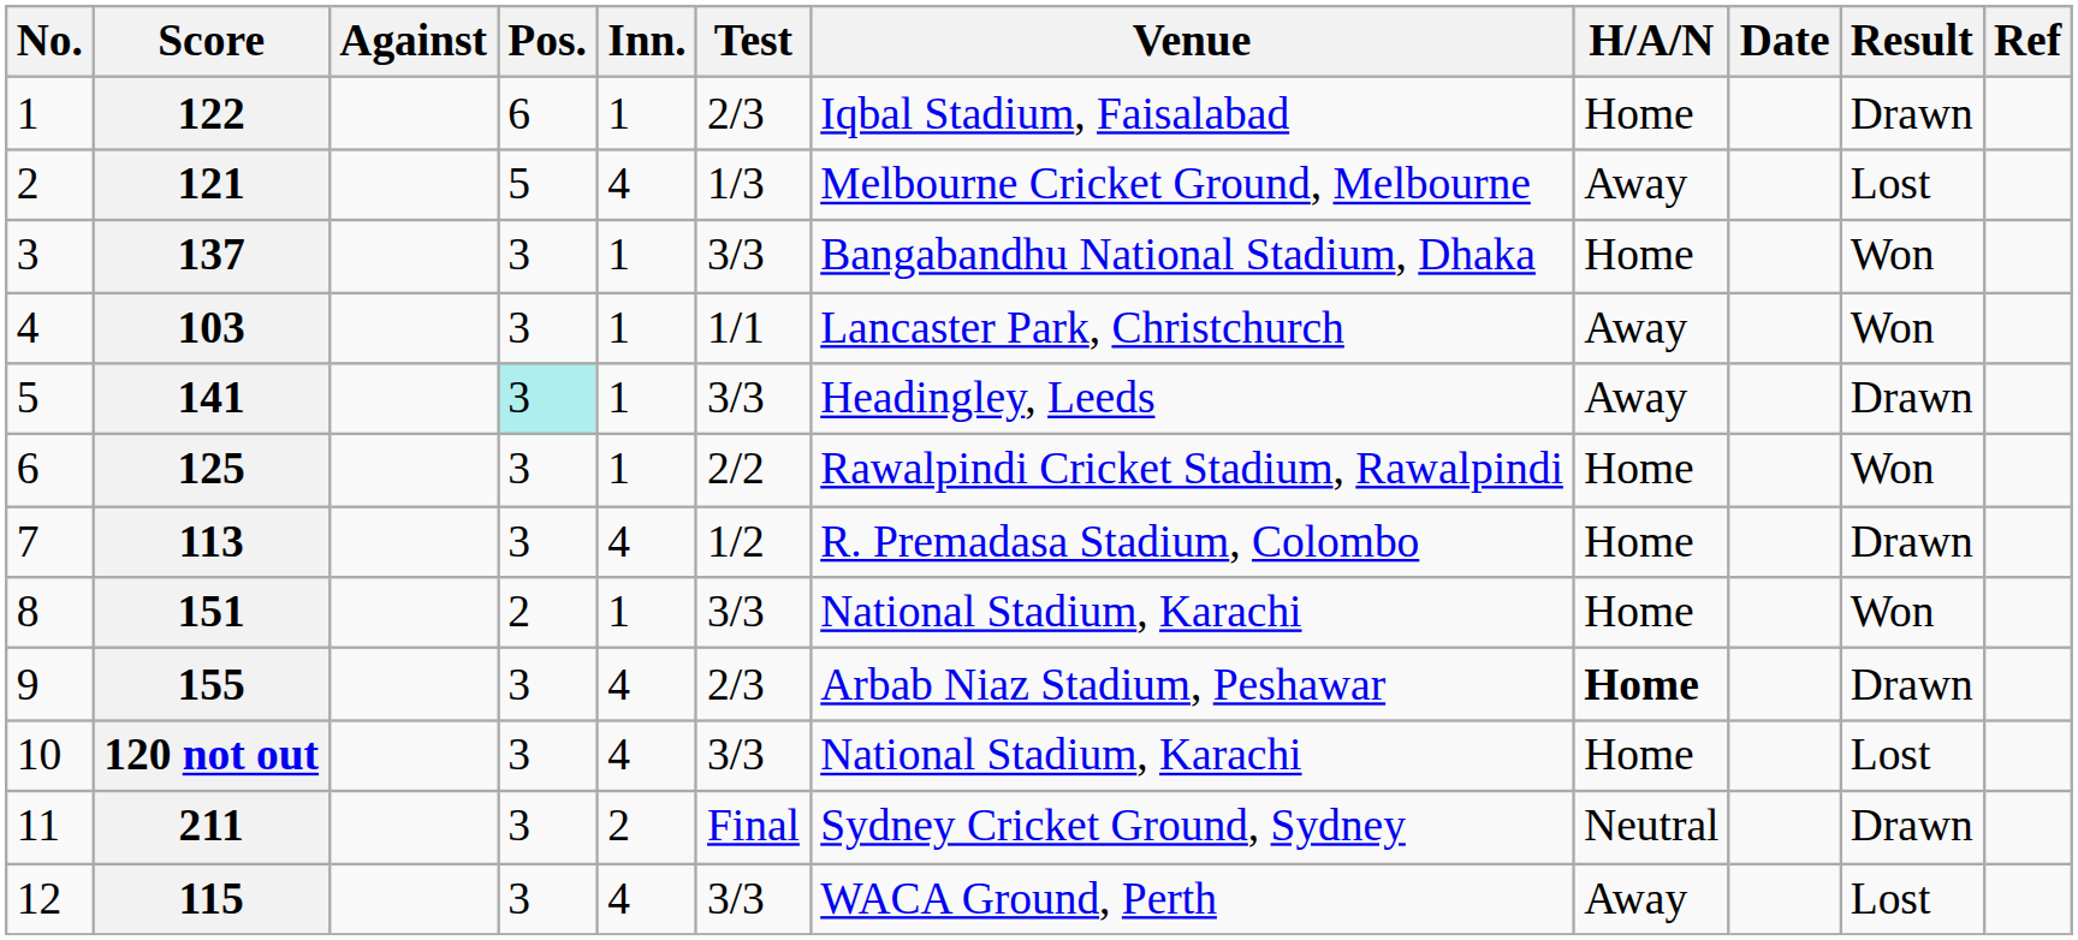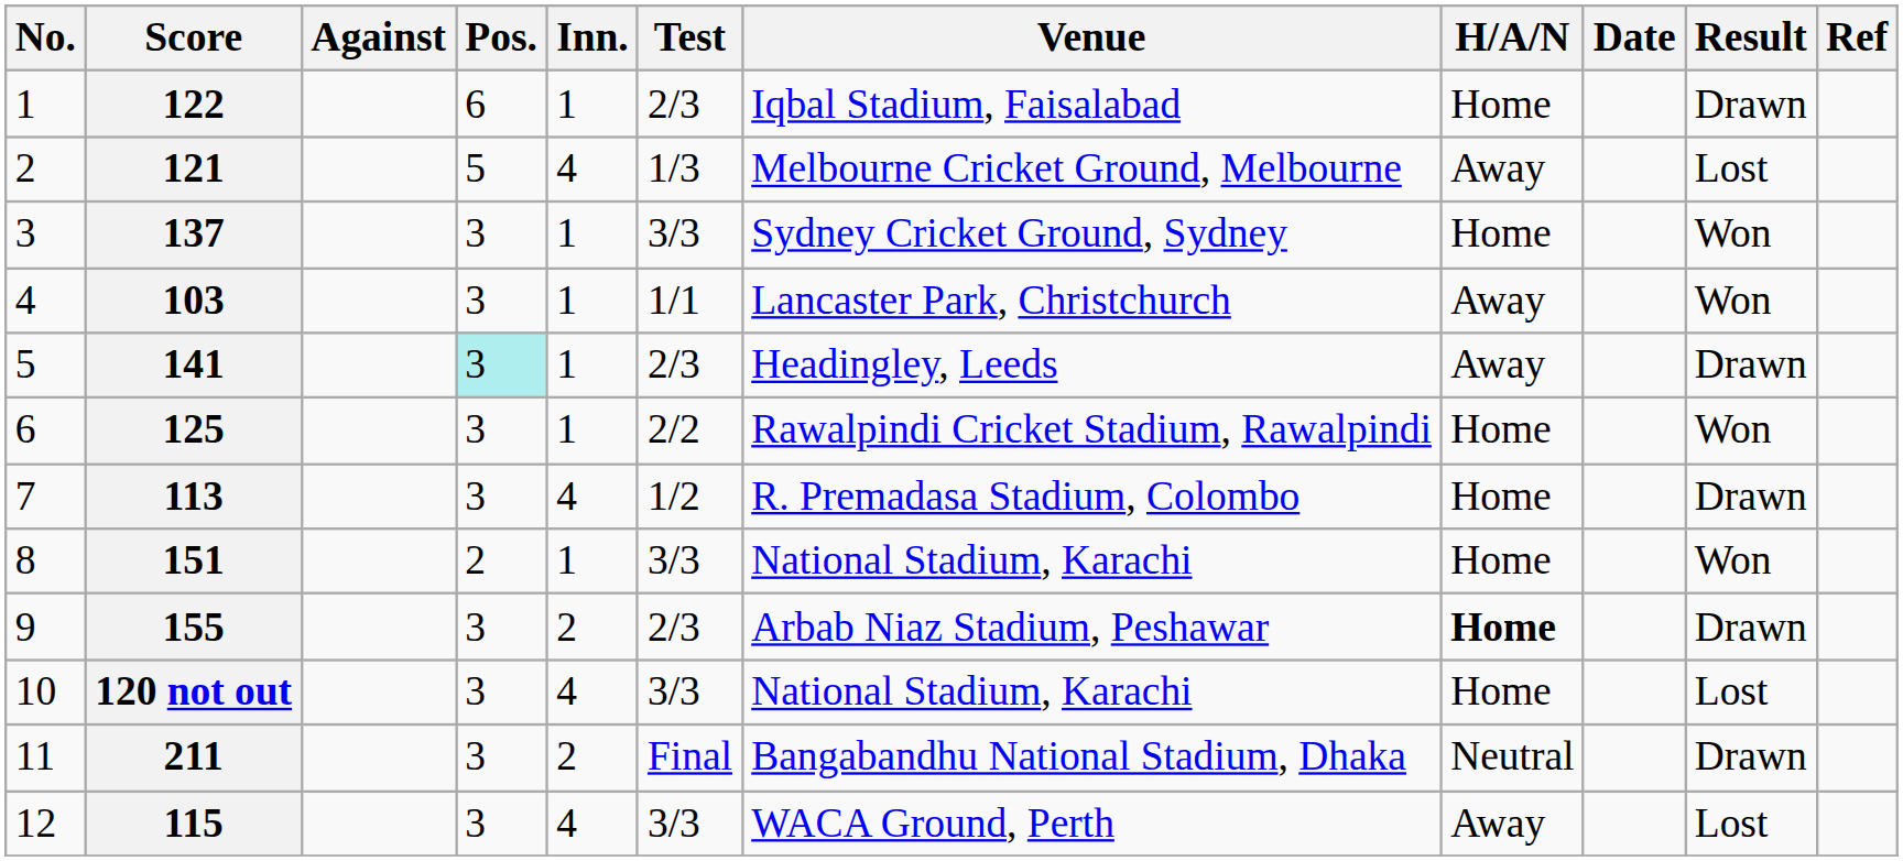 <table class="wikitable sortable">
 <tr>
 <th>No.</th>
 <th>Score</th>
 <th>Against</th>
 <th>Pos.</th>
 <th>Inn.</th>
 <th>Test</th>
 <th>Venue</th>
 <th>H/A/N</th>
 <th>Date</th>
 <th>Result</th>
 <th class="unsortable" scope="col">Ref</th>
 </tr>
 <tr>
 <td>1</td>
 <th scope="row"> 122</th>
 <td></td>
 <td>6</td>
 <td>1</td>
 <td>2/3</td>
 <td><a href='#'>Iqbal Stadium</a>, <a href='#'>Faisalabad</a></td>
 <td>Home</td>
 <td></td>
 <td>Drawn</td>
 <td></td>
 </tr>
 <tr>
 <td>2</td>
 <th scope="row"> 121</th>
 <td></td>
 <td>5</td>
 <td>4</td>
 <td>1/3</td>
 <td><a href='#'>Melbourne Cricket Ground</a>, <a href='#'>Melbourne</a></td>
 <td>Away</td>
 <td></td>
 <td>Lost</td>
 <td></td>
 </tr>
 <tr>
 <td>3</td>
 <th scope="row"> 137</th>
 <td></td>
 <td>3</td>
 <td>1</td>
 <td>3/3</td>
-<td><a href='#'>Bangabandhu National Stadium</a>, <a href='#'>Dhaka</a></td>
+<td><a href='#'>Sydney Cricket Ground</a>, <a href='#'>Sydney</a></td>
 <td>Home</td>
 <td></td>
 <td>Won</td>
 <td></td>
 </tr>
 <tr>
 <td>4</td>
 <th scope="row"> 103</th>
 <td></td>
 <td>3</td>
 <td>1</td>
 <td>1/1</td>
 <td><a href='#'>Lancaster Park</a>, <a href='#'>Christchurch</a></td>
 <td>Away</td>
 <td></td>
 <td>Won</td>
 <td></td>
 </tr>
 <tr>
 <td>5</td>
 <th scope="row"> 141</th>
 <td></td>
 <td style="background: paleturquoise;">3</td>
 <td>1</td>
-<td>3/3</td>
+<td>2/3</td>
 <td><a href='#'>Headingley</a>, <a href='#'>Leeds</a></td>
 <td>Away</td>
 <td></td>
 <td>Drawn</td>
 <td></td>
 </tr>
 <tr>
 <td>6</td>
 <th scope="row"> 125</th>
 <td></td>
 <td>3</td>
 <td>1</td>
 <td>2/2</td>
 <td><a href='#'>Rawalpindi Cricket Stadium</a>, <a href='#'>Rawalpindi</a></td>
 <td>Home</td>
 <td></td>
 <td>Won</td>
 <td></td>
 </tr>
 <tr>
 <td>7</td>
 <th scope="row"> 113</th>
 <td></td>
 <td>3</td>
 <td>4</td>
 <td>1/2</td>
 <td><a href='#'>R. Premadasa Stadium</a>, <a href='#'>Colombo</a></td>
 <td>Home</td>
 <td></td>
 <td>Drawn</td>
 <td></td>
 </tr>
 <tr>
 <td>8</td>
 <th scope="row"> 151</th>
 <td></td>
 <td>2</td>
 <td>1</td>
 <td>3/3</td>
 <td><a href='#'>National Stadium</a>, <a href='#'>Karachi</a></td>
 <td>Home</td>
 <td></td>
 <td>Won</td>
 <td></td>
 </tr>
 <tr>
 <td>9</td>
 <th scope="row"> 155</th>
 <td></td>
 <td>3</td>
-<td>4</td>
+<td>2</td>
 <td>2/3</td>
 <td><a href='#'>Arbab Niaz Stadium</a>, <a href='#'>Peshawar</a></td>
 <td><strong>Home</strong></td>
 <td></td>
 <td>Drawn</td>
 <td></td>
 </tr>
 <tr>
 <td>10</td>
 <th scope="row"> 120 <a href='#'>not out</a></th>
 <td></td>
 <td>3</td>
 <td>4</td>
 <td>3/3</td>
 <td><a href='#'>National Stadium</a>, <a href='#'>Karachi</a></td>
 <td>Home</td>
 <td></td>
 <td>Lost</td>
 <td></td>
 </tr>
 <tr>
 <td>11</td>
 <th scope="row"> 211</th>
 <td></td>
 <td>3</td>
 <td>2</td>
 <td><a href='#'>Final</a></td>
-<td><a href='#'>Sydney Cricket Ground</a>, <a href='#'>Sydney</a></td>
+<td><a href='#'>Bangabandhu National Stadium</a>, <a href='#'>Dhaka</a></td>
 <td>Neutral</td>
 <td></td>
 <td>Drawn</td>
 <td></td>
 </tr>
 <tr>
 <td>12</td>
 <th scope="row"> 115</th>
 <td></td>
 <td>3</td>
 <td>4</td>
 <td>3/3</td>
 <td><a href='#'>WACA Ground</a>, <a href='#'>Perth</a></td>
 <td>Away</td>
 <td></td>
 <td>Lost</td>
 <td></td>
 </tr>
 </table>
